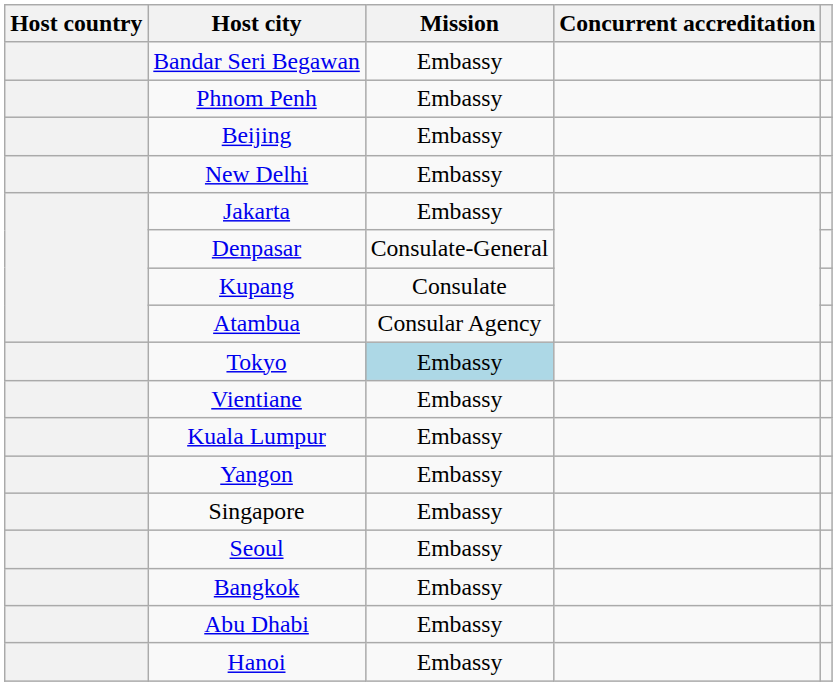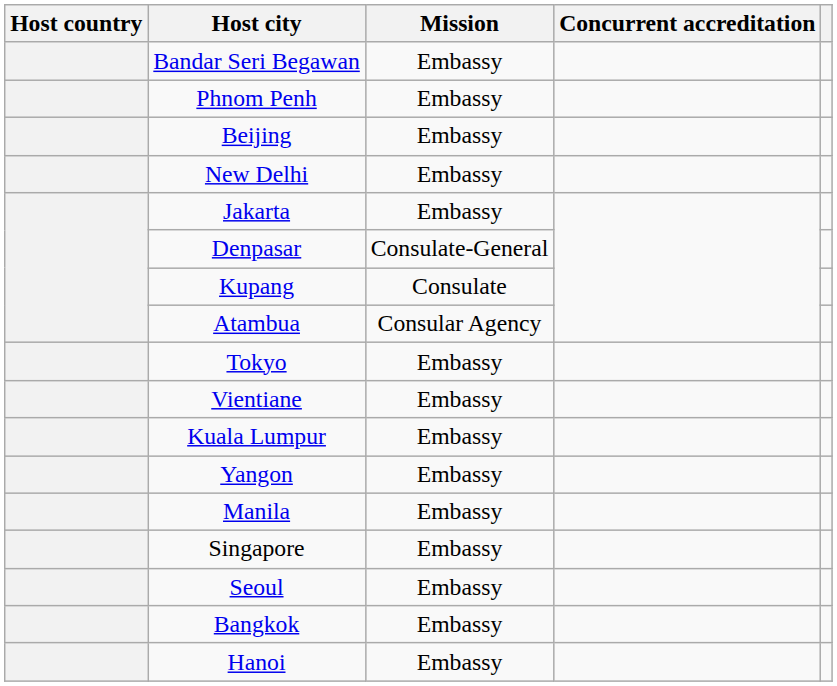 <table class="wikitable plainrowheaders" style="text-align:center;">
 <tr>
 <th scope="col">Host country</th>
 <th scope="col">Host city</th>
 <th scope="col">Mission</th>
 <th scope="col">Concurrent accreditation</th>
 <th scope="col"></th>
 </tr>
 <tr>
 <th scope="row"></th>
 <td><a href='#'>Bandar Seri Begawan</a></td>
 <td>Embassy</td>
 <td></td>
 <td></td>
 </tr>
 <tr>
 <th scope="row"></th>
 <td><a href='#'>Phnom Penh</a></td>
 <td>Embassy</td>
 <td></td>
 <td></td>
 </tr>
 <tr>
 <th scope="row"></th>
 <td><a href='#'>Beijing</a></td>
 <td>Embassy</td>
 <td></td>
 <td></td>
 </tr>
 <tr>
 <th scope="row"></th>
 <td><a href='#'>New Delhi</a></td>
 <td>Embassy</td>
 <td></td>
 <td></td>
 </tr>
 <tr>
 <th scope="row" rowspan="4"></th>
 <td><a href='#'>Jakarta</a></td>
 <td>Embassy</td>
 <td rowspan="4"></td>
 <td></td>
 </tr>
 <tr>
 <td><a href='#'>Denpasar</a></td>
 <td>Consulate-General</td>
 <td></td>
 </tr>
 <tr>
 <td><a href='#'>Kupang</a></td>
 <td>Consulate</td>
 <td></td>
 </tr>
 <tr>
 <td><a href='#'>Atambua</a></td>
 <td>Consular Agency</td>
 <td></td>
 </tr>
 <tr>
 <th scope="row"></th>
 <td><a href='#'>Tokyo</a></td>
-<td style="background: lightblue;">Embassy</td>
+<td>Embassy</td>
 <td></td>
 <td></td>
 </tr>
 <tr>
 <th scope="row"></th>
 <td><a href='#'>Vientiane</a></td>
 <td>Embassy</td>
 <td></td>
 <td></td>
 </tr>
 <tr>
 <th scope="row"></th>
 <td><a href='#'>Kuala Lumpur</a></td>
 <td>Embassy</td>
 <td></td>
 <td></td>
 </tr>
 <tr>
 <th scope="row"></th>
 <td><a href='#'>Yangon</a></td>
+<td>Embassy</td>
+<td></td>
+<td></td>
+</tr>
+<tr>
+<th scope="row"></th>
+<td><a href='#'>Manila</a></td>
 <td>Embassy</td>
 <td></td>
 <td></td>
 </tr>
 <tr>
 <th scope="row"></th>
 <td>Singapore</td>
 <td>Embassy</td>
 <td></td>
 <td></td>
 </tr>
 <tr>
 <th scope="row"></th>
 <td><a href='#'>Seoul</a></td>
 <td>Embassy</td>
 <td></td>
 <td></td>
 </tr>
 <tr>
 <th scope="row"></th>
 <td><a href='#'>Bangkok</a></td>
 <td>Embassy</td>
 <td></td>
 <td></td>
 </tr>
 <tr>
 <th scope="row"></th>
-<td><a href='#'>Abu Dhabi</a></td>
-<td>Embassy</td>
-<td></td>
-<td></td>
-</tr>
-<tr>
-<th scope="row"></th>
 <td><a href='#'>Hanoi</a></td>
 <td>Embassy</td>
 <td></td>
 <td></td>
 </tr>
 </table>
